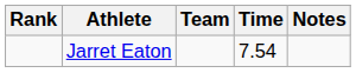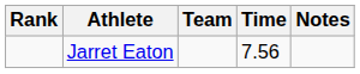 <table class="wikitable sortable">
 <tr>
 <th>Rank</th>
 <th>Athlete</th>
 <th>Team</th>
 <th>Time</th>
 <th>Notes</th>
 </tr>
 <tr>
 <td align=center></td>
 <td><a href='#'>Jarret Eaton</a></td>
 <td></td>
-<td>7.54</td>
+<td>7.56</td>
 <td></td>
 </tr>
 </table>
